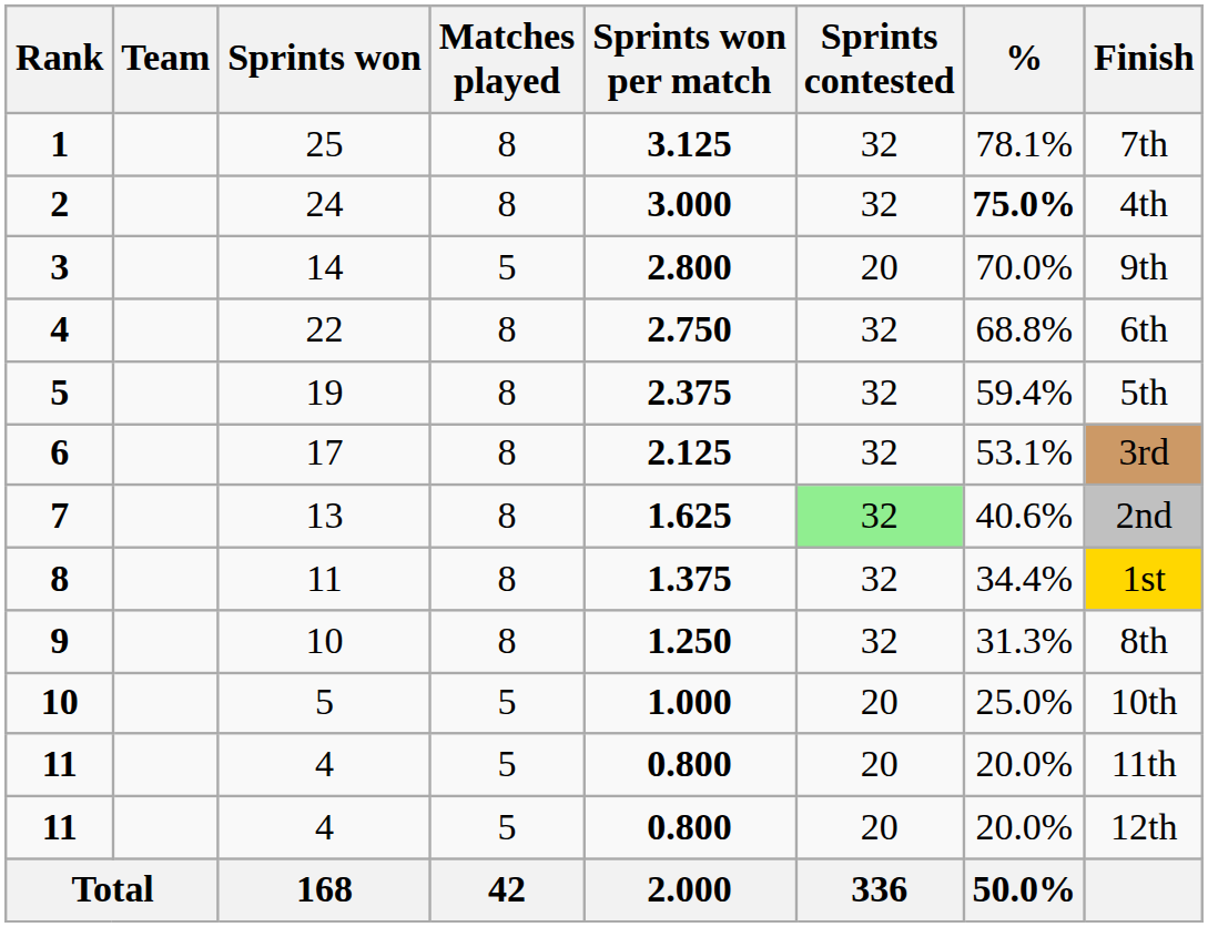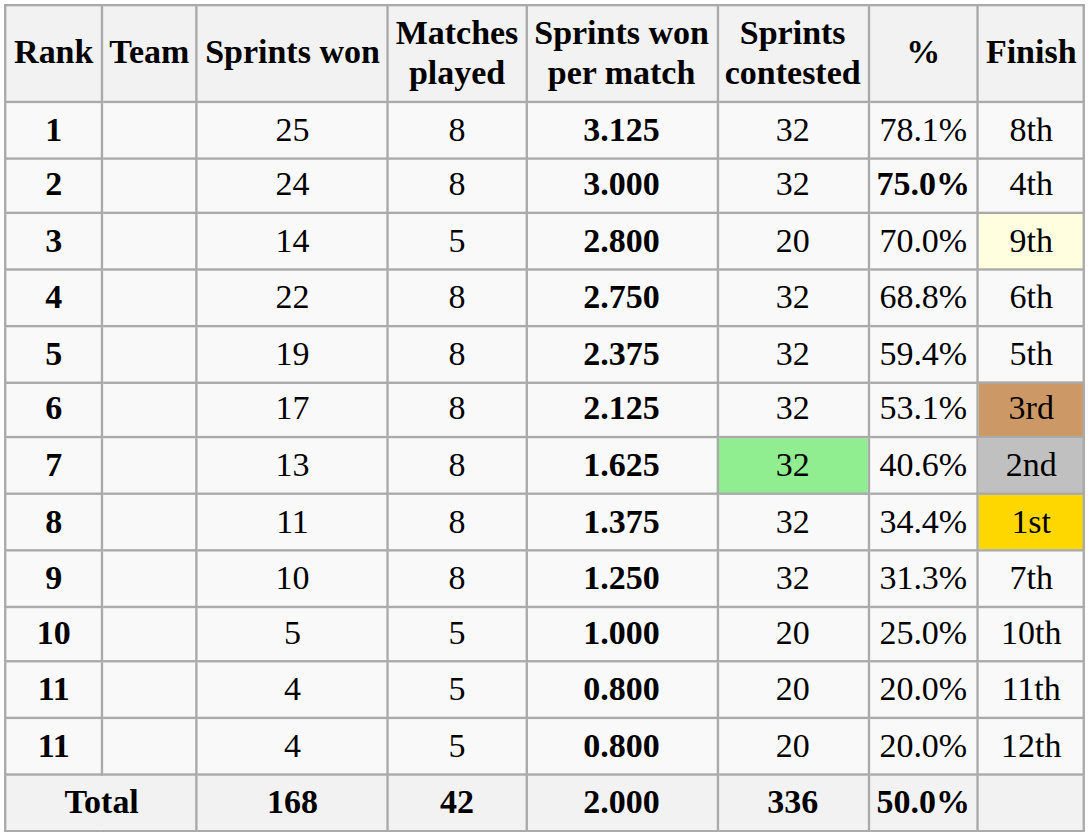 <table class="wikitable sortable" style="text-align: center; font-size: 90%; margin-left: 1em;">
 <tr>
 <th>Rank</th>
 <th>Team</th>
 <th>Sprints won</th>
 <th>Matches<br>played</th>
 <th>Sprints won<br>per match</th>
 <th>Sprints<br>contested</th>
 <th>%</th>
 <th>Finish</th>
 </tr>
 <tr>
 <td><strong>1</strong></td>
 <td style="text-align: left;"></td>
 <td>25</td>
 <td>8</td>
 <td><strong>3.125</strong></td>
 <td>32</td>
 <td>78.1%</td>
-<td>7th</td>
+<td>8th</td>
 </tr>
 <tr>
 <td><strong>2</strong></td>
 <td style="text-align: left;"></td>
 <td>24</td>
 <td>8</td>
 <td><strong>3.000</strong></td>
 <td>32</td>
 <td><strong>75.0%</strong></td>
 <td>4th</td>
 </tr>
 <tr>
 <td><strong>3</strong></td>
 <td style="text-align: left;"></td>
 <td>14</td>
 <td>5</td>
 <td><strong>2.800</strong></td>
 <td>20</td>
 <td>70.0%</td>
-<td>9th</td>
+<td style="background: lightyellow;">9th</td>
 </tr>
 <tr>
 <td><strong>4</strong></td>
 <td style="text-align: left;"></td>
 <td>22</td>
 <td>8</td>
 <td><strong>2.750</strong></td>
 <td>32</td>
 <td>68.8%</td>
 <td>6th</td>
 </tr>
 <tr>
 <td><strong>5</strong></td>
 <td style="text-align: left;"></td>
 <td>19</td>
 <td>8</td>
 <td><strong>2.375</strong></td>
 <td>32</td>
 <td>59.4%</td>
 <td>5th</td>
 </tr>
 <tr>
 <td><strong>6</strong></td>
 <td style="text-align: left;"></td>
 <td>17</td>
 <td>8</td>
 <td><strong>2.125</strong></td>
 <td>32</td>
 <td>53.1%</td>
 <td style="background-color: #cc9966;">3rd</td>
 </tr>
 <tr>
 <td><strong>7</strong></td>
 <td style="text-align: left;"></td>
 <td>13</td>
 <td>8</td>
 <td><strong>1.625</strong></td>
 <td style="background: lightgreen;">32</td>
 <td>40.6%</td>
 <td style="background-color: silver;">2nd</td>
 </tr>
 <tr>
 <td><strong>8</strong></td>
 <td style="text-align: left;"></td>
 <td>11</td>
 <td>8</td>
 <td><strong>1.375</strong></td>
 <td>32</td>
 <td>34.4%</td>
 <td style="background-color: gold;">1st</td>
 </tr>
 <tr>
 <td><strong>9</strong></td>
 <td style="text-align: left;"></td>
 <td>10</td>
 <td>8</td>
 <td><strong>1.250</strong></td>
 <td>32</td>
 <td>31.3%</td>
-<td>8th</td>
+<td>7th</td>
 </tr>
 <tr>
 <td><strong>10</strong></td>
 <td style="text-align: left;"></td>
 <td>5</td>
 <td>5</td>
 <td><strong>1.000</strong></td>
 <td>20</td>
 <td>25.0%</td>
 <td>10th</td>
 </tr>
 <tr>
 <td><strong>11</strong></td>
 <td style="text-align: left;"></td>
 <td>4</td>
 <td>5</td>
 <td><strong>0.800</strong></td>
 <td>20</td>
 <td>20.0%</td>
 <td>11th</td>
 </tr>
 <tr>
 <td><strong>11</strong></td>
 <td style="text-align: left;"></td>
 <td>4</td>
 <td>5</td>
 <td><strong>0.800</strong></td>
 <td>20</td>
 <td>20.0%</td>
 <td>12th</td>
 </tr>
 <tr>
 <th colspan="2">Total</th>
 <th>168</th>
 <th>42</th>
 <th>2.000</th>
 <th>336</th>
 <th>50.0%</th>
 <th></th>
 </tr>
 </table>
